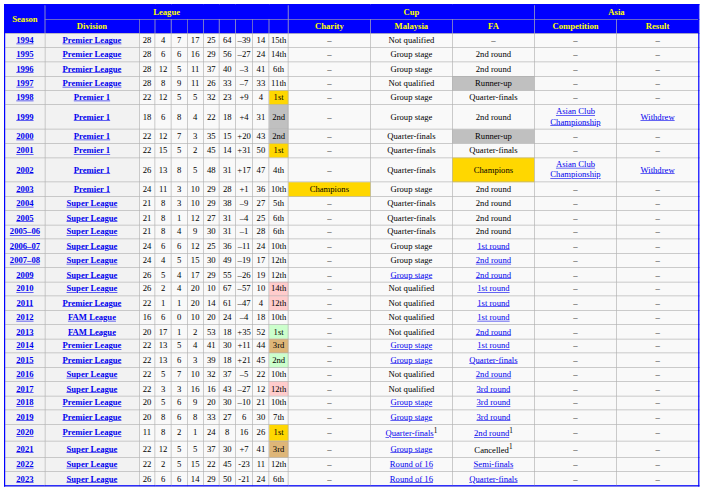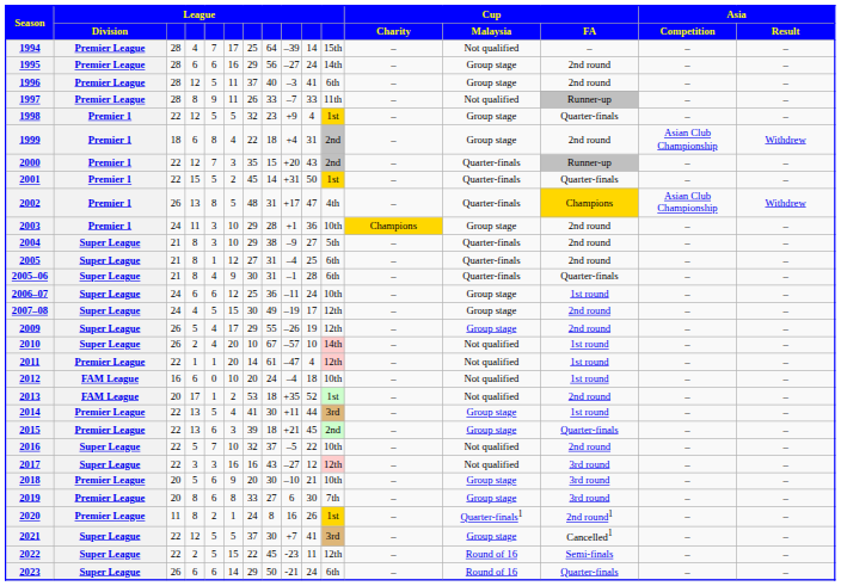 <table class="wikitable" style="border:2px solid Blue; font-size:90%; text-align:center;">
 <tr>
 <th rowspan="2"  style="background:Blue; color:Yellow; width:60px;">Season</th>
 <th colspan="10" style="background:Blue; color:Yellow;">League</th>
 <th colspan="3" style="background:Blue; color:Yellow;">Cup</th>
 <th colspan="2" style="background:Blue; color:Yellow;">Asia</th>
 </tr>
 <tr>
 <th style="background:Blue; color:Yellow; width:150px;">Division</th>
 <th style="background:Blue; color:Yellow; width:20px;"></th>
 <th style="background:Blue; color:Yellow; width:20px;"></th>
 <th style="background:Blue; color:Yellow; width:20px;"></th>
 <th style="background:Blue; color:Yellow; width:20px;"></th>
 <th style="background:Blue; color:Yellow; width:20px;"></th>
 <th style="background:Blue; color:Yellow; width:20px;"></th>
 <th style="background:Blue; color:Yellow; width:20px;"></th>
 <th style="background:Blue; color:Yellow; width:20px;"></th>
 <th style="background:Blue; color:Yellow; width:20px;"></th>
 <th style="background:Blue; color:Yellow; width:130px;">Charity</th>
 <th style="background:Blue; color:Yellow; width:130px;">Malaysia</th>
 <th style="background:Blue; color:Yellow; width:130px;">FA</th>
 <th style="background:Blue; color:Yellow; width:130px;">Competition</th>
 <th style="background:Blue; color:Yellow; width:130px;">Result</th>
 </tr>
 <tr>
 <th><a href='#'>1994</a></th>
 <th><a href='#'>Premier League</a></th>
 <td>28</td>
 <td>4</td>
 <td>7</td>
 <td>17</td>
 <td>25</td>
 <td>64</td>
 <td align=center>–39</td>
 <td>14</td>
 <td>15th</td>
 <td>–</td>
 <td>Not qualified</td>
 <td>–</td>
 <td>–</td>
 <td>–</td>
 </tr>
 <tr>
 <th><a href='#'>1995</a></th>
 <th><a href='#'>Premier League</a></th>
 <td>28</td>
 <td>6</td>
 <td>6</td>
 <td>16</td>
 <td>29</td>
 <td>56</td>
 <td align=center>–27</td>
 <td>24</td>
 <td>14th</td>
 <td>–</td>
 <td>Group stage</td>
 <td>2nd round</td>
 <td>–</td>
 <td>–</td>
 </tr>
 <tr>
 <th><a href='#'>1996</a></th>
 <th><a href='#'>Premier League</a></th>
 <td>28</td>
 <td>12</td>
 <td>5</td>
 <td>11</td>
 <td>37</td>
 <td>40</td>
 <td align=center>–3</td>
 <td>41</td>
 <td>6th</td>
 <td>–</td>
 <td>Group stage</td>
 <td>2nd round</td>
 <td>–</td>
 <td>–</td>
 </tr>
 <tr>
 <th><a href='#'>1997</a></th>
 <th><a href='#'>Premier League</a></th>
 <td>28</td>
 <td>8</td>
 <td>9</td>
 <td>11</td>
 <td>26</td>
 <td>33</td>
 <td align=center>–7</td>
 <td>33</td>
 <td>11th</td>
 <td>–</td>
 <td>Not qualified</td>
 <td style="background:silver;">Runner-up</td>
 <td>–</td>
 <td>–</td>
 </tr>
 <tr>
 <th><a href='#'>1998</a></th>
 <th><a href='#'>Premier 1</a></th>
 <td>22</td>
 <td>12</td>
 <td>5</td>
 <td>5</td>
 <td>32</td>
 <td>23</td>
 <td align=center>+9</td>
 <td>4</td>
 <td style="background:gold;">1st</td>
 <td>–</td>
 <td>Group stage</td>
 <td>Quarter-finals</td>
 <td>–</td>
 <td>–</td>
 </tr>
 <tr>
 <th><a href='#'>1999</a></th>
 <th><a href='#'>Premier 1</a></th>
 <td>18</td>
 <td>6</td>
 <td>8</td>
 <td>4</td>
 <td>22</td>
 <td>18</td>
 <td align=center>+4</td>
 <td>31</td>
 <td style="background:silver;">2nd</td>
 <td>–</td>
 <td>Group stage</td>
 <td>2nd round</td>
 <td><a href='#'>Asian Club Championship</a></td>
 <td><a href='#'>Withdrew</a></td>
 </tr>
 <tr>
 <th><a href='#'>2000</a></th>
 <th><a href='#'>Premier 1</a></th>
 <td>22</td>
 <td>12</td>
 <td>7</td>
 <td>3</td>
 <td>35</td>
 <td>15</td>
 <td align=center>+20</td>
 <td>43</td>
 <td style="background:silver;">2nd</td>
 <td>–</td>
 <td>Quarter-finals</td>
 <td style="background:silver;">Runner-up</td>
 <td>–</td>
 <td>–</td>
 </tr>
 <tr>
 <th><a href='#'>2001</a></th>
 <th><a href='#'>Premier 1</a></th>
 <td>22</td>
 <td>15</td>
 <td>5</td>
 <td>2</td>
 <td>45</td>
 <td>14</td>
 <td align=center>+31</td>
 <td>50</td>
 <td style="background:gold;">1st</td>
 <td>–</td>
 <td>Quarter-finals</td>
 <td>Quarter-finals</td>
 <td>–</td>
 <td>–</td>
 </tr>
 <tr>
 <th><a href='#'>2002</a></th>
 <th><a href='#'>Premier 1</a></th>
 <td>26</td>
 <td>13</td>
 <td>8</td>
 <td>5</td>
 <td>48</td>
 <td>31</td>
 <td align=center>+17</td>
 <td>47</td>
 <td>4th</td>
 <td>–</td>
 <td>Quarter-finals</td>
 <td style="background:gold;">Champions</td>
 <td><a href='#'>Asian Club Championship</a></td>
 <td><a href='#'>Withdrew</a></td>
 </tr>
 <tr>
 <th><a href='#'>2003</a></th>
 <th><a href='#'>Premier 1</a></th>
 <td>24</td>
 <td>11</td>
 <td>3</td>
 <td>10</td>
 <td>29</td>
 <td>28</td>
 <td align=center>+1</td>
 <td>36</td>
 <td>10th</td>
 <td style="background:gold;">Champions</td>
 <td>Group stage</td>
 <td>2nd round</td>
 <td>–</td>
 <td>–</td>
 </tr>
 <tr>
 <th><a href='#'>2004</a></th>
 <th><a href='#'>Super League</a></th>
 <td>21</td>
 <td>8</td>
 <td>3</td>
 <td>10</td>
 <td>29</td>
 <td>38</td>
 <td align=center>–9</td>
 <td>27</td>
 <td>5th</td>
 <td>–</td>
 <td>Quarter-finals</td>
 <td>2nd round</td>
 <td>–</td>
 <td>–</td>
 </tr>
 <tr>
 <th><a href='#'>2005</a></th>
 <th><a href='#'>Super League</a></th>
 <td>21</td>
 <td>8</td>
 <td>1</td>
 <td>12</td>
 <td>27</td>
 <td>31</td>
 <td align=center>–4</td>
 <td>25</td>
 <td>6th</td>
 <td>–</td>
 <td>Quarter-finals</td>
 <td>2nd round</td>
 <td>–</td>
 <td>–</td>
 </tr>
 <tr>
 <th><a href='#'>2005–06</a></th>
 <th><a href='#'>Super League</a></th>
 <td>21</td>
 <td>8</td>
 <td>4</td>
 <td>9</td>
 <td>30</td>
 <td>31</td>
 <td align=center>–1</td>
 <td>28</td>
 <td>6th</td>
 <td>–</td>
 <td>Quarter-finals</td>
-<td>2nd round</td>
+<td>Quarter-finals</td>
 <td>–</td>
 <td>–</td>
 </tr>
 <tr>
 <th><a href='#'>2006–07</a></th>
 <th><a href='#'>Super League</a></th>
 <td>24</td>
 <td>6</td>
 <td>6</td>
 <td>12</td>
 <td>25</td>
 <td>36</td>
 <td align=center>–11</td>
 <td>24</td>
 <td>10th</td>
 <td>–</td>
 <td>Group stage</td>
 <td><a href='#'>1st round</a></td>
 <td>–</td>
 <td>–</td>
 </tr>
 <tr>
 <th><a href='#'>2007–08</a></th>
 <th><a href='#'>Super League</a></th>
 <td>24</td>
 <td>4</td>
 <td>5</td>
 <td>15</td>
 <td>30</td>
 <td>49</td>
 <td align=center>–19</td>
 <td>17</td>
 <td>12th</td>
 <td>–</td>
 <td>Group stage</td>
 <td><a href='#'>2nd round</a></td>
 <td>–</td>
 <td>–</td>
 </tr>
 <tr>
 <th><a href='#'>2009</a></th>
 <th><a href='#'>Super League</a></th>
 <td>26</td>
 <td>5</td>
 <td>4</td>
 <td>17</td>
 <td>29</td>
 <td>55</td>
 <td align=center>–26</td>
 <td>19</td>
 <td>12th</td>
 <td>–</td>
 <td><a href='#'>Group stage</a></td>
 <td><a href='#'>2nd round</a></td>
 <td>–</td>
 <td>–</td>
 </tr>
 <tr>
 <th><a href='#'>2010</a></th>
 <th><a href='#'>Super League</a></th>
 <td>26</td>
 <td>2</td>
 <td>4</td>
 <td>20</td>
 <td>10</td>
 <td>67</td>
 <td align=center>–57</td>
 <td>10</td>
 <td style="background:#FFCCCC;">14th</td>
 <td>–</td>
 <td>Not qualified</td>
 <td><a href='#'>1st round</a></td>
 <td>–</td>
 <td>–</td>
 </tr>
 <tr>
 <th><a href='#'>2011</a></th>
 <th><a href='#'>Premier League</a></th>
 <td>22</td>
 <td>1</td>
 <td>1</td>
 <td>20</td>
 <td>14</td>
 <td>61</td>
 <td align=center>–47</td>
 <td>4</td>
 <td style="background:#FFCCCC;">12th</td>
 <td>–</td>
 <td>Not qualified</td>
 <td><a href='#'>1st round</a></td>
 <td>–</td>
 <td>–</td>
 </tr>
 <tr>
 <th><a href='#'>2012</a></th>
 <th><a href='#'>FAM League</a></th>
 <td>16</td>
 <td>6</td>
 <td>0</td>
 <td>10</td>
 <td>20</td>
 <td>24</td>
 <td align=center>–4</td>
 <td>18</td>
 <td>10th</td>
 <td>–</td>
 <td>Not qualified</td>
 <td><a href='#'>1st round</a></td>
 <td>–</td>
 <td>–</td>
 </tr>
 <tr>
 <th><a href='#'>2013</a></th>
 <th><a href='#'>FAM League</a></th>
 <td>20</td>
 <td>17</td>
 <td>1</td>
 <td>2</td>
 <td>53</td>
 <td>18</td>
 <td align=center>+35</td>
 <td>52</td>
 <td style="background:#CCFFCC;">1st</td>
 <td>–</td>
 <td>Not qualified</td>
 <td><a href='#'>2nd round</a></td>
 <td>–</td>
 <td>–</td>
 </tr>
 <tr>
 <th><a href='#'>2014</a></th>
 <th><a href='#'>Premier League</a></th>
 <td>22</td>
 <td>13</td>
 <td>5</td>
 <td>4</td>
 <td>41</td>
 <td>30</td>
 <td align=center>+11</td>
 <td>44</td>
 <td style="background:#deb678;">3rd</td>
 <td>–</td>
 <td><a href='#'>Group stage</a></td>
 <td><a href='#'>1st round</a></td>
 <td>–</td>
 <td>–</td>
 </tr>
 <tr>
 <th><a href='#'>2015</a></th>
 <th><a href='#'>Premier League</a></th>
 <td>22</td>
 <td>13</td>
 <td>6</td>
 <td>3</td>
 <td>39</td>
 <td>18</td>
 <td align=center>+21</td>
 <td>45</td>
 <td style="background:#CCFFCC;">2nd</td>
 <td>–</td>
 <td><a href='#'>Group stage</a></td>
 <td><a href='#'>Quarter-finals</a></td>
 <td>–</td>
 <td>–</td>
 </tr>
 <tr>
 <th><a href='#'>2016</a></th>
 <th><a href='#'>Super League</a></th>
 <td>22</td>
 <td>5</td>
 <td>7</td>
 <td>10</td>
 <td>32</td>
 <td>37</td>
 <td align=center>–5</td>
 <td>22</td>
 <td>10th</td>
 <td>–</td>
 <td>Not qualified</td>
 <td><a href='#'>2nd round</a></td>
 <td>–</td>
 <td>–</td>
 </tr>
 <tr>
 <th><a href='#'>2017</a></th>
 <th><a href='#'>Super League</a></th>
 <td>22</td>
 <td>3</td>
 <td>3</td>
 <td>16</td>
 <td>16</td>
 <td>43</td>
 <td align=center>–27</td>
 <td>12</td>
 <td style="background:#FFCCCC;">12th</td>
 <td>–</td>
 <td>Not qualified</td>
 <td><a href='#'>3rd round</a></td>
 <td>–</td>
 <td>–</td>
 </tr>
 <tr>
 <th><a href='#'>2018</a></th>
 <th><a href='#'>Premier League</a></th>
 <td>20</td>
 <td>5</td>
 <td>6</td>
 <td>9</td>
 <td>20</td>
 <td>30</td>
 <td align=center>–10</td>
 <td>21</td>
 <td>10th</td>
 <td>–</td>
 <td><a href='#'>Group stage</a></td>
 <td><a href='#'>3rd round</a></td>
 <td>–</td>
 <td>–</td>
 </tr>
 <tr>
 <th><a href='#'>2019</a></th>
 <th><a href='#'>Premier League</a></th>
 <td>20</td>
 <td>8</td>
 <td>6</td>
 <td>8</td>
 <td>33</td>
 <td>27</td>
 <td align=center>6</td>
 <td>30</td>
 <td>7th</td>
 <td>–</td>
 <td><a href='#'>Group stage</a></td>
 <td><a href='#'>3rd round</a></td>
 <td>–</td>
 <td>–</td>
 </tr>
 <tr>
 <th><a href='#'>2020</a></th>
 <th><a href='#'>Premier League</a></th>
 <td>11</td>
 <td>8</td>
 <td>2</td>
 <td>1</td>
 <td>24</td>
 <td>8</td>
 <td align=center>16</td>
 <td>26</td>
 <td style="background:gold;">1st</td>
 <td>–</td>
 <td><a href='#'>Quarter-finals</a><sup>1</sup></td>
 <td><a href='#'>2nd round</a><sup>1</sup></td>
 <td>–</td>
 <td>–</td>
 </tr>
 <tr>
 <th><a href='#'>2021</a></th>
 <th><a href='#'>Super League</a></th>
 <td>22</td>
 <td>12</td>
 <td>5</td>
 <td>5</td>
 <td>37</td>
 <td>30</td>
 <td align=center>+7</td>
 <td>41</td>
 <td style="background:#deb678;">3rd</td>
 <td>–</td>
 <td><a href='#'>Group stage</a></td>
 <td>Cancelled<sup>1</sup></td>
 <td>–</td>
 <td>–</td>
 </tr>
 <tr>
 <th><a href='#'>2022</a></th>
 <th><a href='#'>Super League</a></th>
 <td>22</td>
 <td>2</td>
 <td>5</td>
 <td>15</td>
 <td>22</td>
 <td>45</td>
 <td align=center>-23</td>
 <td>11</td>
 <td>12th</td>
 <td>–</td>
 <td><a href='#'>Round of 16</a></td>
 <td><a href='#'>Semi-finals</a></td>
 <td>–</td>
 <td>–</td>
 </tr>
 <tr>
 <th><a href='#'>2023</a></th>
 <th><a href='#'>Super League</a></th>
 <td>26</td>
 <td>6</td>
 <td>6</td>
 <td>14</td>
 <td>29</td>
 <td>50</td>
 <td align=center>-21</td>
 <td>24</td>
 <td>6th</td>
 <td>–</td>
 <td><a href='#'>Round of 16</a></td>
 <td><a href='#'>Quarter-finals</a></td>
 <td>–</td>
 <td>–</td>
 </tr>
 <tr>
 </tr>
 </table>
